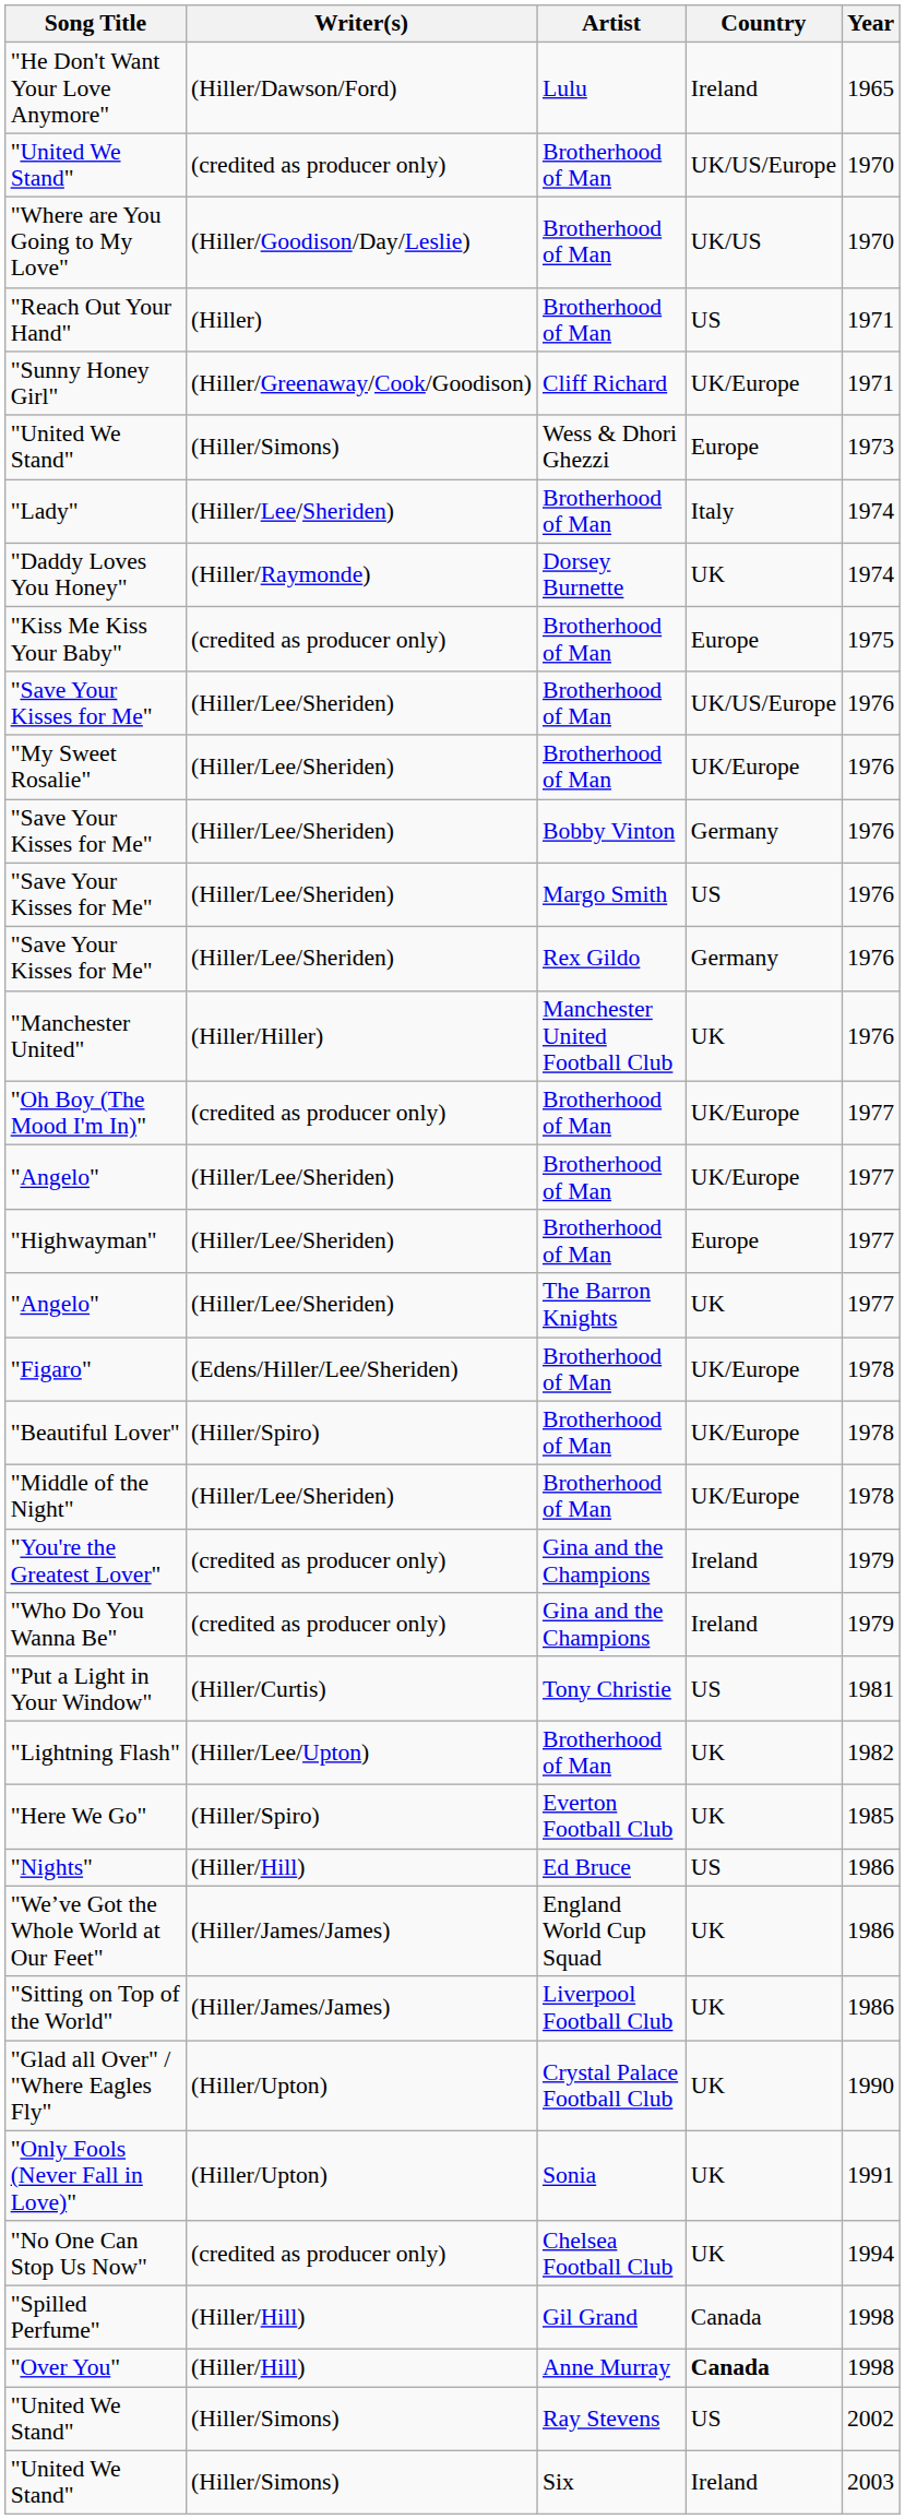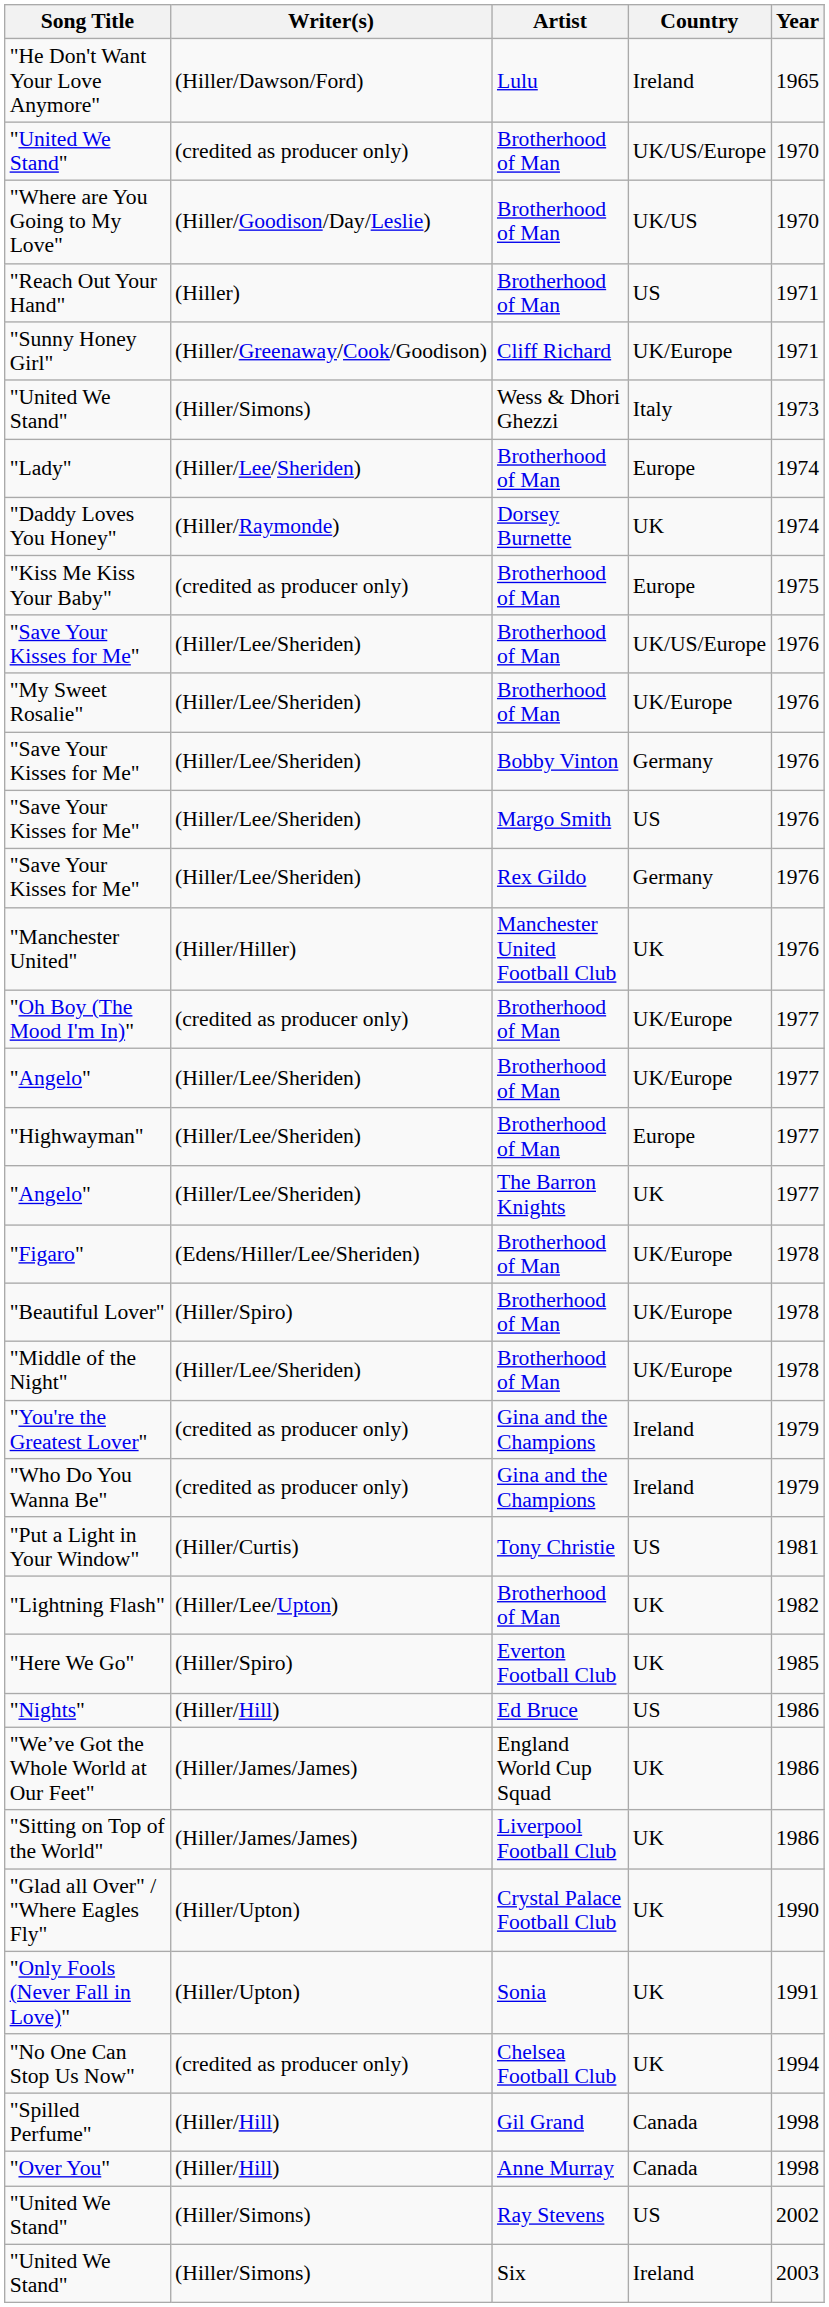 <table class="wikitable sortable">
 <tr>
 <th>Song Title</th>
 <th>Writer(s)</th>
 <th>Artist</th>
 <th>Country</th>
 <th>Year</th>
 </tr>
 <tr>
 <td>"He Don't Want Your Love Anymore"</td>
 <td>(Hiller/Dawson/Ford)</td>
 <td><a href='#'>Lulu</a></td>
 <td>Ireland</td>
 <td>1965</td>
 </tr>
 <tr>
 <td>"<a href='#'>United We Stand</a>"</td>
 <td>(credited as producer only)</td>
 <td><a href='#'>Brotherhood of Man</a></td>
 <td>UK/US/Europe</td>
 <td>1970</td>
 </tr>
 <tr>
 <td>"Where are You Going to My Love"</td>
 <td>(Hiller/<a href='#'>Goodison</a>/Day/<a href='#'>Leslie</a>)</td>
 <td><a href='#'>Brotherhood of Man</a></td>
 <td>UK/US</td>
 <td>1970</td>
 </tr>
 <tr>
 <td>"Reach Out Your Hand"</td>
 <td>(Hiller)</td>
 <td><a href='#'>Brotherhood of Man</a></td>
 <td>US</td>
 <td>1971</td>
 </tr>
 <tr>
 <td>"Sunny Honey Girl"</td>
 <td>(Hiller/<a href='#'>Greenaway</a>/<a href='#'>Cook</a>/Goodison)</td>
 <td><a href='#'>Cliff Richard</a></td>
 <td>UK/Europe</td>
 <td>1971</td>
 </tr>
 <tr>
 <td>"United We Stand"</td>
 <td>(Hiller/Simons)</td>
 <td>Wess & Dhori Ghezzi</td>
-<td>Europe</td>
+<td>Italy</td>
 <td>1973</td>
 </tr>
 <tr>
 <td>"Lady"</td>
 <td>(Hiller/<a href='#'>Lee</a>/<a href='#'>Sheriden</a>)</td>
 <td><a href='#'>Brotherhood of Man</a></td>
-<td>Italy</td>
+<td>Europe</td>
 <td>1974</td>
 </tr>
 <tr>
 <td>"Daddy Loves You Honey"</td>
 <td>(Hiller/<a href='#'>Raymonde</a>)</td>
 <td><a href='#'>Dorsey Burnette</a></td>
 <td>UK</td>
 <td>1974</td>
 </tr>
 <tr>
 <td>"Kiss Me Kiss Your Baby"</td>
 <td>(credited as producer only)</td>
 <td><a href='#'>Brotherhood of Man</a></td>
 <td>Europe</td>
 <td>1975</td>
 </tr>
 <tr>
 <td>"<a href='#'>Save Your Kisses for Me</a>"</td>
 <td>(Hiller/Lee/Sheriden)</td>
 <td><a href='#'>Brotherhood of Man</a></td>
 <td>UK/US/Europe</td>
 <td>1976</td>
 </tr>
 <tr>
 <td>"My Sweet Rosalie"</td>
 <td>(Hiller/Lee/Sheriden)</td>
 <td><a href='#'>Brotherhood of Man</a></td>
 <td>UK/Europe</td>
 <td>1976</td>
 </tr>
 <tr>
 <td>"Save Your Kisses for Me"</td>
 <td>(Hiller/Lee/Sheriden)</td>
 <td><a href='#'>Bobby Vinton</a></td>
 <td>Germany</td>
 <td>1976</td>
 </tr>
 <tr>
 <td>"Save Your Kisses for Me"</td>
 <td>(Hiller/Lee/Sheriden)</td>
 <td><a href='#'>Margo Smith</a></td>
 <td>US</td>
 <td>1976</td>
 </tr>
 <tr>
 <td>"Save Your Kisses for Me"</td>
 <td>(Hiller/Lee/Sheriden)</td>
 <td><a href='#'>Rex Gildo</a></td>
 <td>Germany</td>
 <td>1976</td>
 </tr>
 <tr>
 <td>"Manchester United"</td>
 <td>(Hiller/Hiller)</td>
 <td><a href='#'>Manchester United Football Club</a></td>
 <td>UK</td>
 <td>1976</td>
 </tr>
 <tr>
 <td>"<a href='#'>Oh Boy (The Mood I'm In)</a>"</td>
 <td>(credited as producer only)</td>
 <td><a href='#'>Brotherhood of Man</a></td>
 <td>UK/Europe</td>
 <td>1977</td>
 </tr>
 <tr>
 <td>"<a href='#'>Angelo</a>"</td>
 <td>(Hiller/Lee/Sheriden)</td>
 <td><a href='#'>Brotherhood of Man</a></td>
 <td>UK/Europe</td>
 <td>1977</td>
 </tr>
 <tr>
 <td>"Highwayman"</td>
 <td>(Hiller/Lee/Sheriden)</td>
 <td><a href='#'>Brotherhood of Man</a></td>
 <td>Europe</td>
 <td>1977</td>
 </tr>
 <tr>
 <td>"<a href='#'>Angelo</a>"</td>
 <td>(Hiller/Lee/Sheriden)</td>
 <td><a href='#'>The Barron Knights</a></td>
 <td>UK</td>
 <td>1977</td>
 </tr>
 <tr>
 <td>"<a href='#'>Figaro</a>"</td>
 <td>(Edens/Hiller/Lee/Sheriden)</td>
 <td><a href='#'>Brotherhood of Man</a></td>
 <td>UK/Europe</td>
 <td>1978</td>
 </tr>
 <tr>
 <td>"Beautiful Lover"</td>
 <td>(Hiller/Spiro)</td>
 <td><a href='#'>Brotherhood of Man</a></td>
 <td>UK/Europe</td>
 <td>1978</td>
 </tr>
 <tr>
 <td>"Middle of the Night"</td>
 <td>(Hiller/Lee/Sheriden)</td>
 <td><a href='#'>Brotherhood of Man</a></td>
 <td>UK/Europe</td>
 <td>1978</td>
 </tr>
 <tr>
 <td>"<a href='#'>You're the Greatest Lover</a>"</td>
 <td>(credited as producer only)</td>
 <td><a href='#'>Gina and the Champions</a></td>
 <td>Ireland</td>
 <td>1979</td>
 </tr>
 <tr>
 <td>"Who Do You Wanna Be"</td>
 <td>(credited as producer only)</td>
 <td><a href='#'>Gina and the Champions</a></td>
 <td>Ireland</td>
 <td>1979</td>
 </tr>
 <tr>
 <td>"Put a Light in Your Window"</td>
 <td>(Hiller/Curtis)</td>
 <td><a href='#'>Tony Christie</a></td>
 <td>US</td>
 <td>1981</td>
 </tr>
 <tr>
 <td>"Lightning Flash"</td>
 <td>(Hiller/Lee/<a href='#'>Upton</a>)</td>
 <td><a href='#'>Brotherhood of Man</a></td>
 <td>UK</td>
 <td>1982</td>
 </tr>
 <tr>
 <td>"Here We Go"</td>
 <td>(Hiller/Spiro)</td>
 <td><a href='#'>Everton Football Club</a></td>
 <td>UK</td>
 <td>1985</td>
 </tr>
 <tr>
 <td>"<a href='#'>Nights</a>"</td>
 <td>(Hiller/<a href='#'>Hill</a>)</td>
 <td><a href='#'>Ed Bruce</a></td>
 <td>US</td>
 <td>1986</td>
 </tr>
 <tr>
 <td>"We’ve Got the Whole World at Our Feet"</td>
 <td>(Hiller/James/James)</td>
 <td>England World Cup Squad</td>
 <td>UK</td>
 <td>1986</td>
 </tr>
 <tr>
 <td>"Sitting on Top of the World"</td>
 <td>(Hiller/James/James)</td>
 <td><a href='#'>Liverpool Football Club</a></td>
 <td>UK</td>
 <td>1986</td>
 </tr>
 <tr>
 <td>"Glad all Over" / "Where Eagles Fly"</td>
 <td>(Hiller/Upton)</td>
 <td><a href='#'>Crystal Palace Football Club</a></td>
 <td>UK</td>
 <td>1990</td>
 </tr>
 <tr>
 <td>"<a href='#'>Only Fools (Never Fall in Love)</a>"</td>
 <td>(Hiller/Upton)</td>
 <td><a href='#'>Sonia</a></td>
 <td>UK</td>
 <td>1991</td>
 </tr>
 <tr>
 <td>"No One Can Stop Us Now"</td>
 <td>(credited as producer only)</td>
 <td><a href='#'>Chelsea Football Club</a></td>
 <td>UK</td>
 <td>1994</td>
 </tr>
 <tr>
 <td>"Spilled Perfume"</td>
 <td>(Hiller/<a href='#'>Hill</a>)</td>
 <td><a href='#'>Gil Grand</a></td>
 <td>Canada</td>
 <td>1998</td>
 </tr>
 <tr>
 <td>"<a href='#'>Over You</a>"</td>
 <td>(Hiller/<a href='#'>Hill</a>)</td>
 <td><a href='#'>Anne Murray</a></td>
-<td><strong>Canada</strong></td>
+<td>Canada</td>
 <td>1998</td>
 </tr>
 <tr>
 <td>"United We Stand"</td>
 <td>(Hiller/Simons)</td>
 <td><a href='#'>Ray Stevens</a></td>
 <td>US</td>
 <td>2002</td>
 </tr>
 <tr>
 <td>"United We Stand"</td>
 <td>(Hiller/Simons)</td>
 <td>Six</td>
 <td>Ireland</td>
 <td>2003</td>
 </tr>
 </table>
